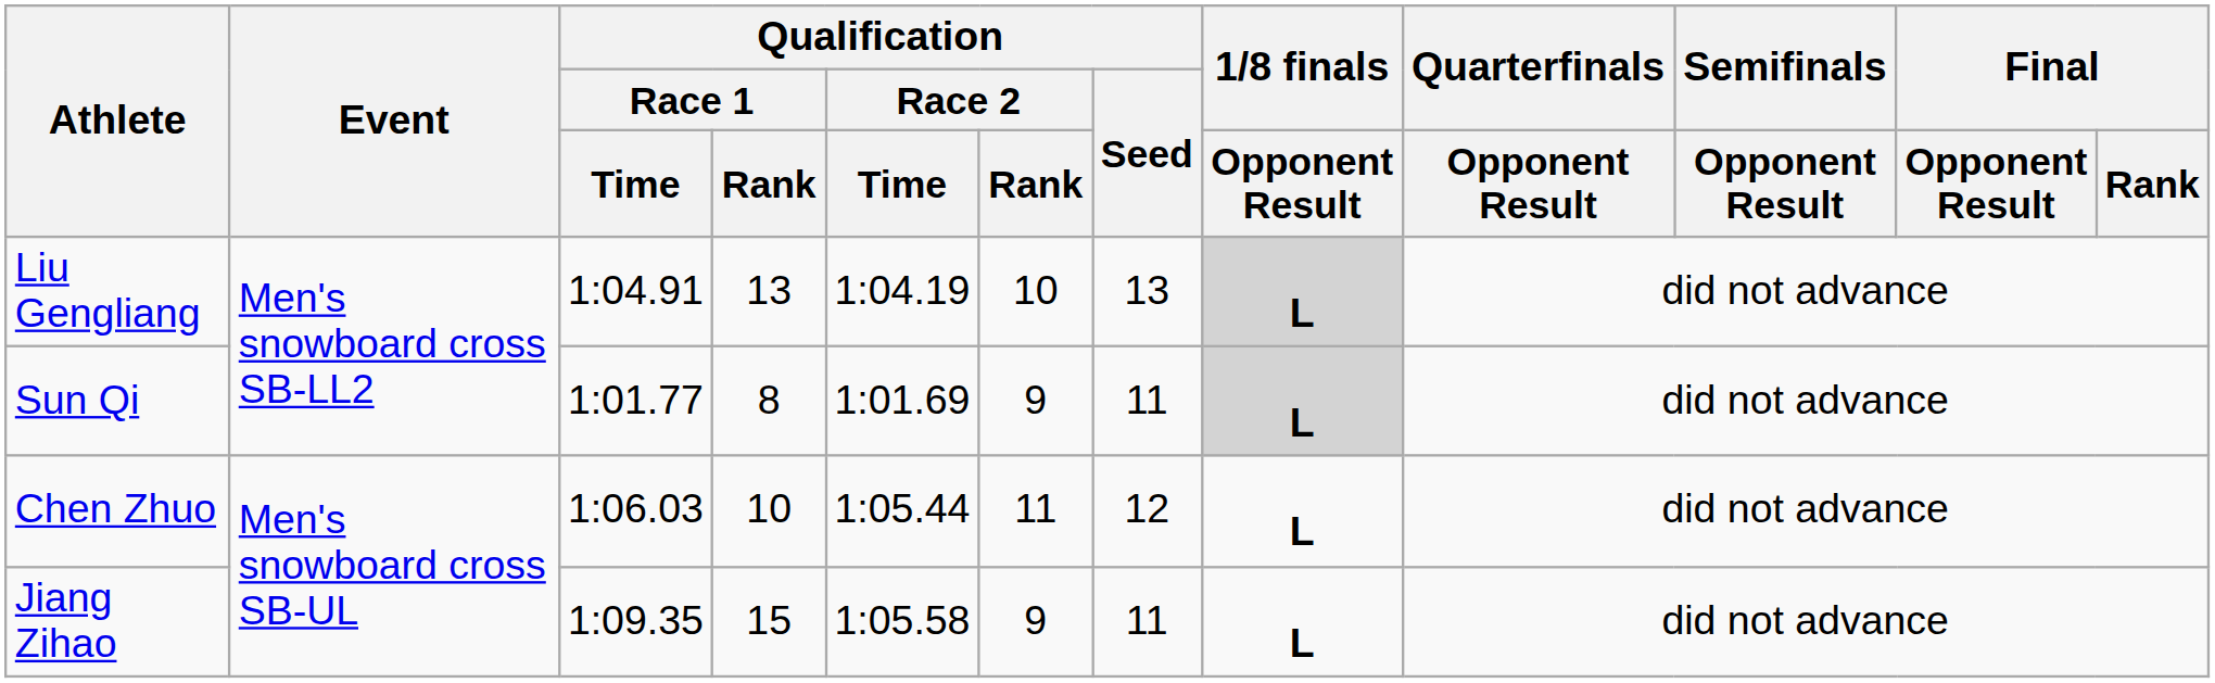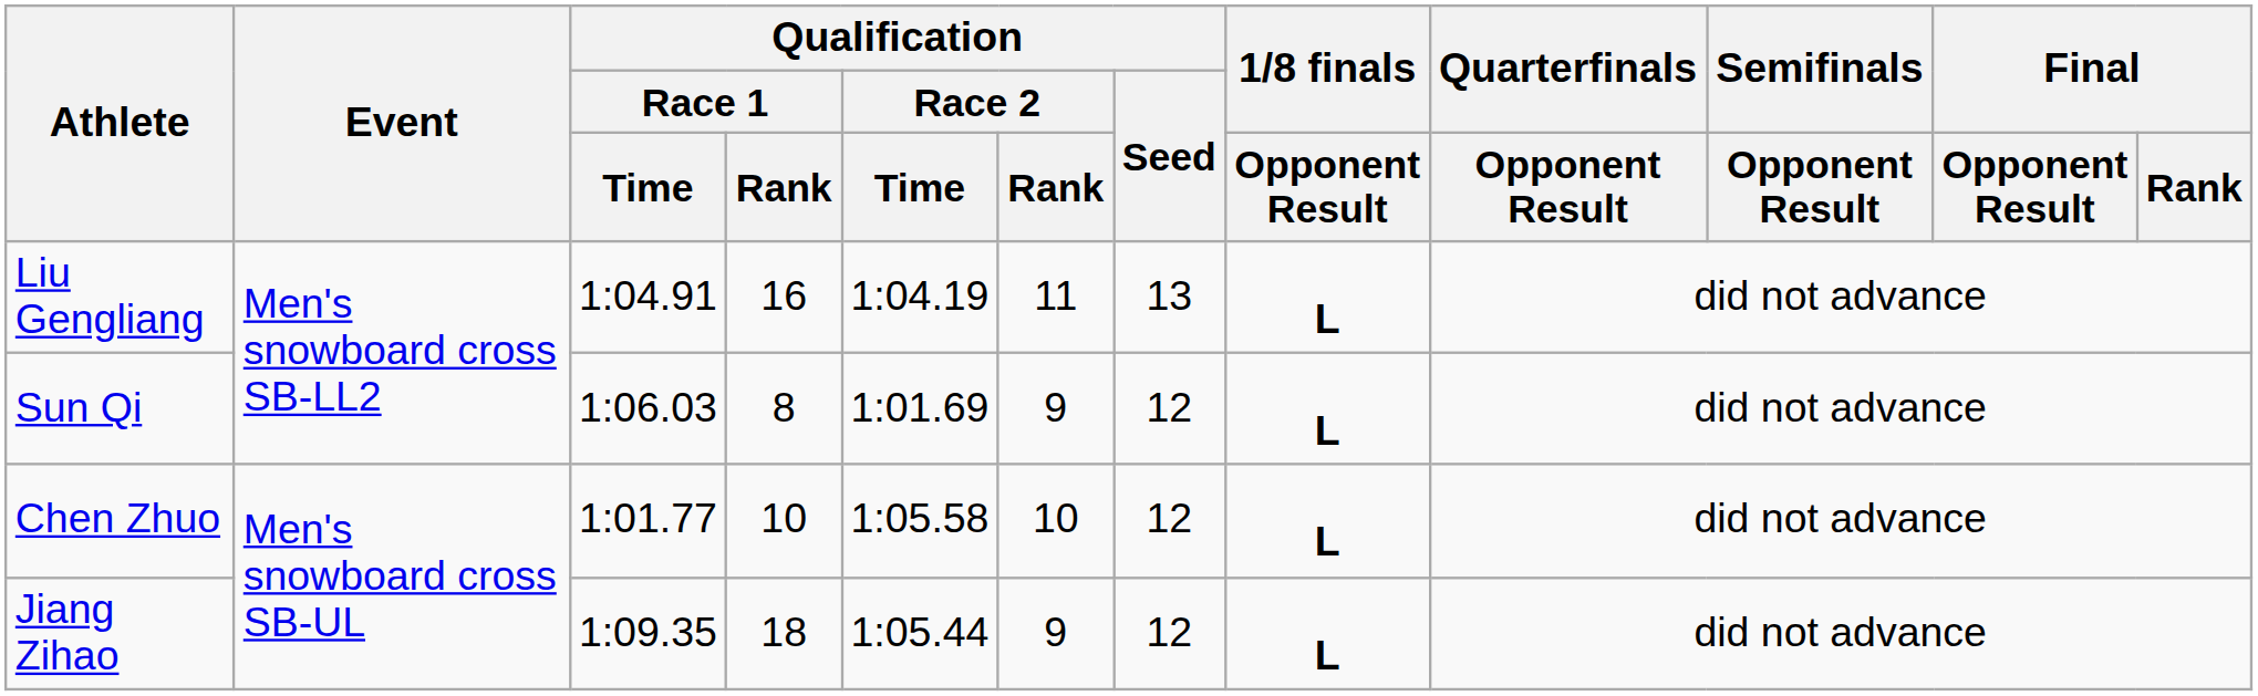 <table class="wikitable" style="font-size:100%">
 <tr>
 <th rowspan=3>Athlete</th>
 <th rowspan=3>Event</th>
 <th colspan=5>Qualification</th>
 <th rowspan=2>1/8 finals</th>
 <th rowspan=2>Quarterfinals</th>
 <th rowspan=2>Semifinals</th>
 <th rowspan=2 colspan=2>Final</th>
 </tr>
 <tr style="font-size:95%">
 <th colspan=2>Race 1</th>
 <th colspan=2>Race 2</th>
 <th rowspan=2>Seed</th>
 </tr>
 <tr style="font-size:95%">
 <th>Time</th>
 <th>Rank</th>
 <th>Time</th>
 <th>Rank</th>
 <th>Opponent<br>Result</th>
 <th>Opponent<br>Result</th>
 <th>Opponent<br>Result</th>
 <th>Opponent<br>Result</th>
 <th>Rank</th>
 </tr>
 <tr align=center>
 <td align=left><a href='#'>Liu Gengliang</a></td>
 <td align=left rowspan=2><a href='#'>Men's snowboard cross SB-LL2</a></td>
 <td>1:04.91</td>
+<td>16</td>
+<td>1:04.19</td>
+<td>11</td>
 <td>13</td>
-<td>1:04.19</td>
-<td>10</td>
-<td>13</td>
-<td style="background: lightgrey;"><br><strong>L</strong></td>
+<td><br><strong>L</strong></td>
 <td colspan=4>did not advance</td>
 </tr>
 <tr align=center>
 <td align=left><a href='#'>Sun Qi</a></td>
-<td>1:01.77</td>
+<td>1:06.03</td>
 <td>8</td>
 <td>1:01.69</td>
 <td>9</td>
-<td>11</td>
-<td style="background: lightgrey;"><br><strong>L</strong></td>
+<td>12</td>
+<td><br><strong>L</strong></td>
 <td colspan=4>did not advance</td>
 </tr>
 <tr align=center>
 <td align=left><a href='#'>Chen Zhuo</a></td>
 <td align=left rowspan=2><a href='#'>Men's snowboard cross SB-UL</a></td>
-<td>1:06.03</td>
+<td>1:01.77</td>
 <td>10</td>
-<td>1:05.44</td>
-<td>11</td>
+<td>1:05.58</td>
+<td>10</td>
 <td>12</td>
 <td><br><strong>L</strong></td>
 <td colspan=4>did not advance</td>
 </tr>
 <tr align=center>
 <td align=left><a href='#'>Jiang Zihao</a></td>
 <td>1:09.35</td>
-<td>15</td>
-<td>1:05.58</td>
+<td>18</td>
+<td>1:05.44</td>
 <td>9</td>
-<td>11</td>
+<td>12</td>
 <td><br><strong>L</strong></td>
 <td colspan=4>did not advance</td>
 </tr>
 </table>
